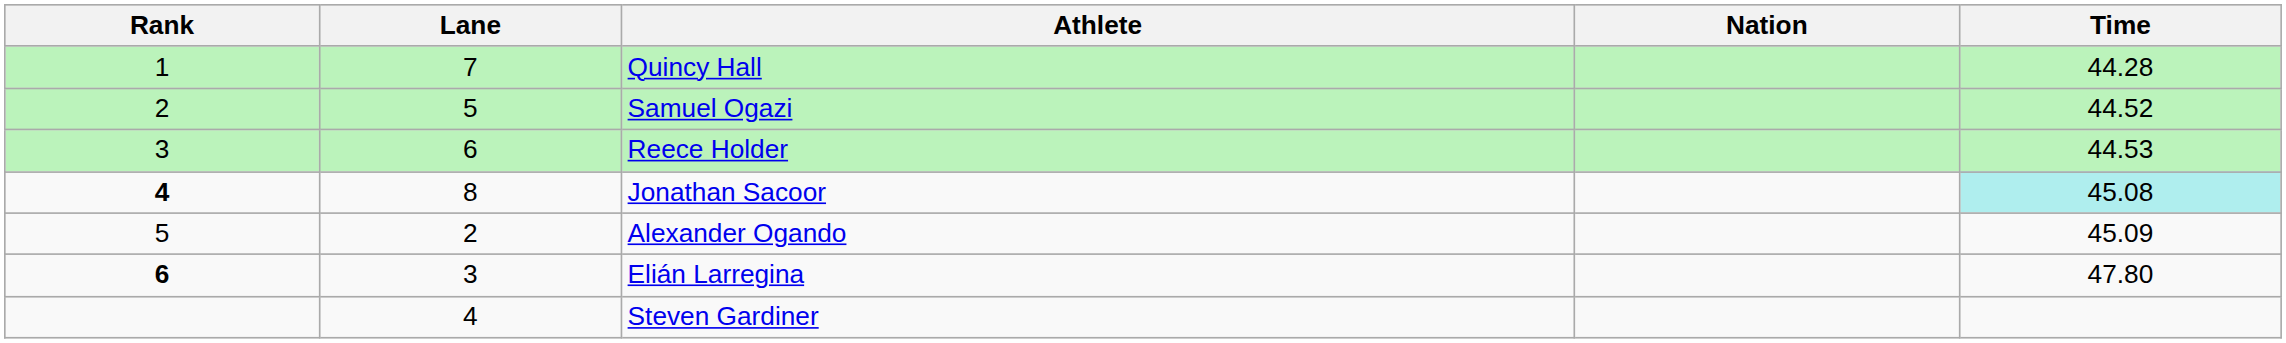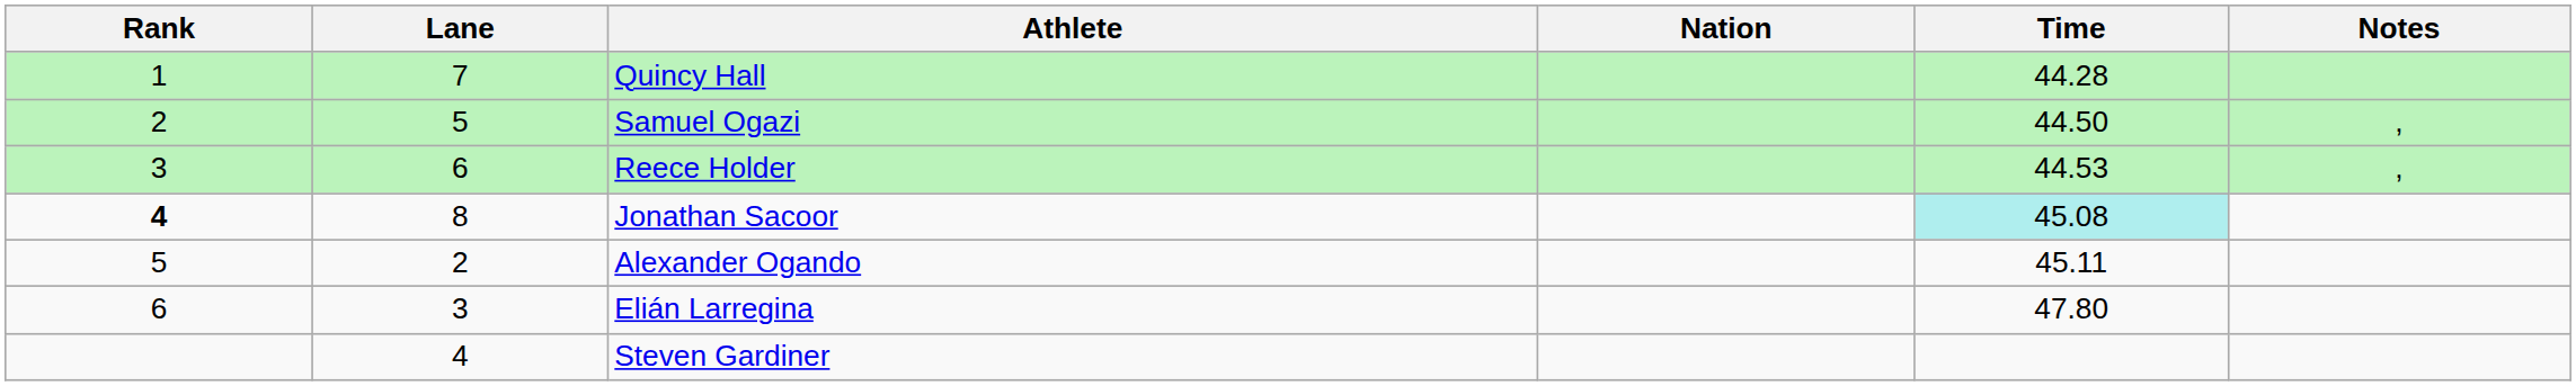 <table class="wikitable sortable" style="text-align:center;width: 70%;">
 <tr>
 <th>Rank</th>
 <th>Lane</th>
 <th>Athlete</th>
 <th>Nation</th>
 <th>Time</th>
+<th>Notes</th>
 </tr>
 <tr bgcolor=bbf3bb>
 <td>1</td>
 <td>7</td>
 <td align=left><a href='#'>Quincy Hall</a></td>
 <td align=left></td>
 <td>44.28</td>
+<td></td>
 </tr>
 <tr bgcolor=bbf3bb>
 <td>2</td>
 <td>5</td>
 <td align=left><a href='#'>Samuel Ogazi</a></td>
 <td align=left></td>
-<td>44.52</td>
+<td>44.50</td>
+<td>, </td>
 </tr>
 <tr bgcolor=bbf3bb>
 <td>3</td>
 <td>6</td>
 <td align=left><a href='#'>Reece Holder</a></td>
 <td align=left></td>
 <td>44.53</td>
+<td>, </td>
 </tr>
 <tr>
 <td><strong>4</strong></td>
 <td>8</td>
 <td align=left><a href='#'>Jonathan Sacoor</a></td>
 <td align=left></td>
 <td style="background: paleturquoise;">45.08</td>
+<td></td>
 </tr>
 <tr>
 <td>5</td>
 <td>2</td>
 <td align=left><a href='#'>Alexander Ogando</a></td>
 <td align=left></td>
-<td>45.09</td>
+<td>45.11</td>
+<td></td>
 </tr>
 <tr>
-<td><strong>6</strong></td>
+<td>6</td>
 <td>3</td>
 <td align=left><a href='#'>Elián Larregina</a></td>
 <td align=left></td>
 <td>47.80</td>
+<td></td>
 </tr>
 <tr>
 <td></td>
 <td>4</td>
 <td align=left><a href='#'>Steven Gardiner</a></td>
 <td align=left></td>
 <td></td>
+<td></td>
 </tr>
 </table>
